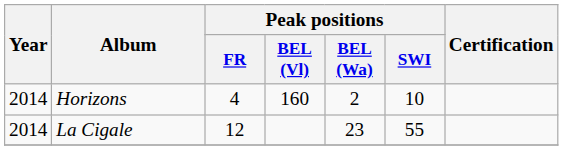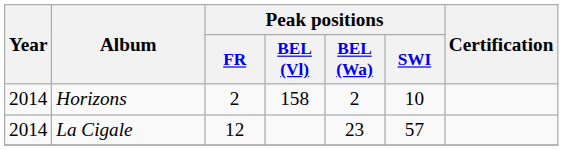 <table class="wikitable">
 <tr>
 <th align="center" rowspan="2" width="10">Year</th>
 <th align="center" rowspan="2" width="120">Album</th>
 <th align="center" colspan="4" width="20">Peak positions</th>
 <th align="center" rowspan="2" width="70">Certification</th>
 </tr>
 <tr>
 <th scope="col" style="width:3em;font-size:90%;"><a href='#'>FR</a><br></th>
 <th scope="col" style="width:3em;font-size:90%;"><a href='#'>BEL <br>(Vl)</a><br></th>
 <th scope="col" style="width:3em;font-size:90%;"><a href='#'>BEL <br>(Wa)</a><br></th>
 <th scope="col" style="width:3em;font-size:90%;"><a href='#'>SWI</a><br></th>
 </tr>
 <tr>
 <td style="text-align:center;">2014</td>
 <td><em>Horizons</em></td>
-<td style="text-align:center;">4</td>
-<td style="text-align:center;">160</td>
+<td style="text-align:center;">2</td>
+<td style="text-align:center;">158</td>
 <td style="text-align:center;">2</td>
 <td style="text-align:center;">10</td>
 <td style="text-align:center;"></td>
 </tr>
 <tr>
 <td style="text-align:center;">2014</td>
 <td><em>La Cigale</em></td>
 <td style="text-align:center;">12</td>
 <td style="text-align:center;"></td>
 <td style="text-align:center;">23</td>
-<td style="text-align:center;">55</td>
+<td style="text-align:center;">57</td>
 <td style="text-align:center;"></td>
 </tr>
 <tr>
 </tr>
 </table>
